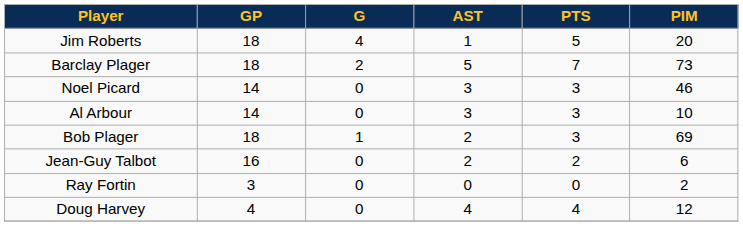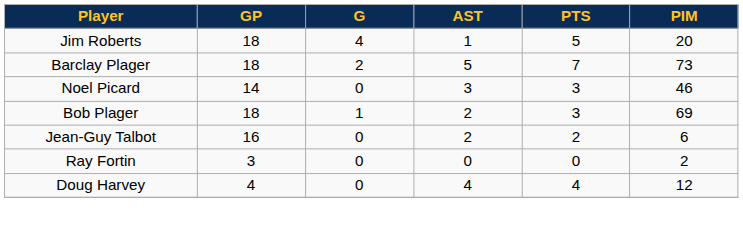 <table class="wikitable sortable">
 <tr>
 <th style="background:#092c57; color:#ffc322" width="16%">Player</th>
 <th style="background:#092c57; color:#ffc322" width="9%">GP</th>
 <th style="background:#092c57; color:#ffc322" width="9%">G</th>
 <th style="background:#092c57; color:#ffc322" width="9%">AST</th>
 <th style="background:#092c57; color:#ffc322" width="9%">PTS</th>
 <th style="background:#092c57; color:#ffc322" width="9%">PIM</th>
 </tr>
 <tr align="center">
 <td>Jim Roberts</td>
 <td>18</td>
 <td>4</td>
 <td>1</td>
 <td>5</td>
 <td>20</td>
 </tr>
 <tr align="center">
 <td>Barclay Plager</td>
 <td>18</td>
 <td>2</td>
 <td>5</td>
 <td>7</td>
 <td>73</td>
 </tr>
 <tr align="center">
 <td>Noel Picard</td>
 <td>14</td>
 <td>0</td>
 <td>3</td>
 <td>3</td>
 <td>46</td>
-</tr>
-<tr align="center">
-<td>Al Arbour</td>
-<td>14</td>
-<td>0</td>
-<td>3</td>
-<td>3</td>
-<td>10</td>
 </tr>
 <tr align="center">
 <td>Bob Plager</td>
 <td>18</td>
 <td>1</td>
 <td>2</td>
 <td>3</td>
 <td>69</td>
 </tr>
 <tr align="center">
 <td>Jean-Guy Talbot</td>
 <td>16</td>
 <td>0</td>
 <td>2</td>
 <td>2</td>
 <td>6</td>
 </tr>
 <tr align="center">
 <td>Ray Fortin</td>
 <td>3</td>
 <td>0</td>
 <td>0</td>
 <td>0</td>
 <td>2</td>
 </tr>
 <tr align="center">
 <td>Doug Harvey</td>
 <td>4</td>
 <td>0</td>
 <td>4</td>
 <td>4</td>
 <td>12</td>
 </tr>
 <tr align="center">
 </tr>
 </table>
